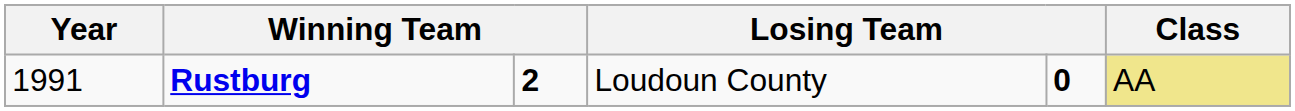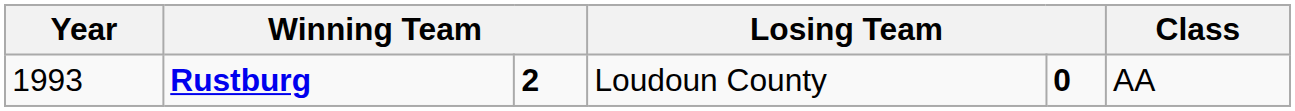 <table class="wikitable collapsible collapsed" style="width:650px;">
 <tr>
 <th>Year</th>
 <th colspan=2>Winning Team</th>
 <th colspan=2>Losing Team</th>
 <th>Class</th>
 </tr>
 <tr>
-<td>1991</td>
+<td>1993</td>
 <td><strong><a href='#'>Rustburg</a></strong></td>
 <td><strong>2</strong></td>
 <td>Loudoun County</td>
 <td><strong>0</strong></td>
-<td style="background: khaki;">AA</td>
+<td>AA</td>
 </tr>
 </table>
